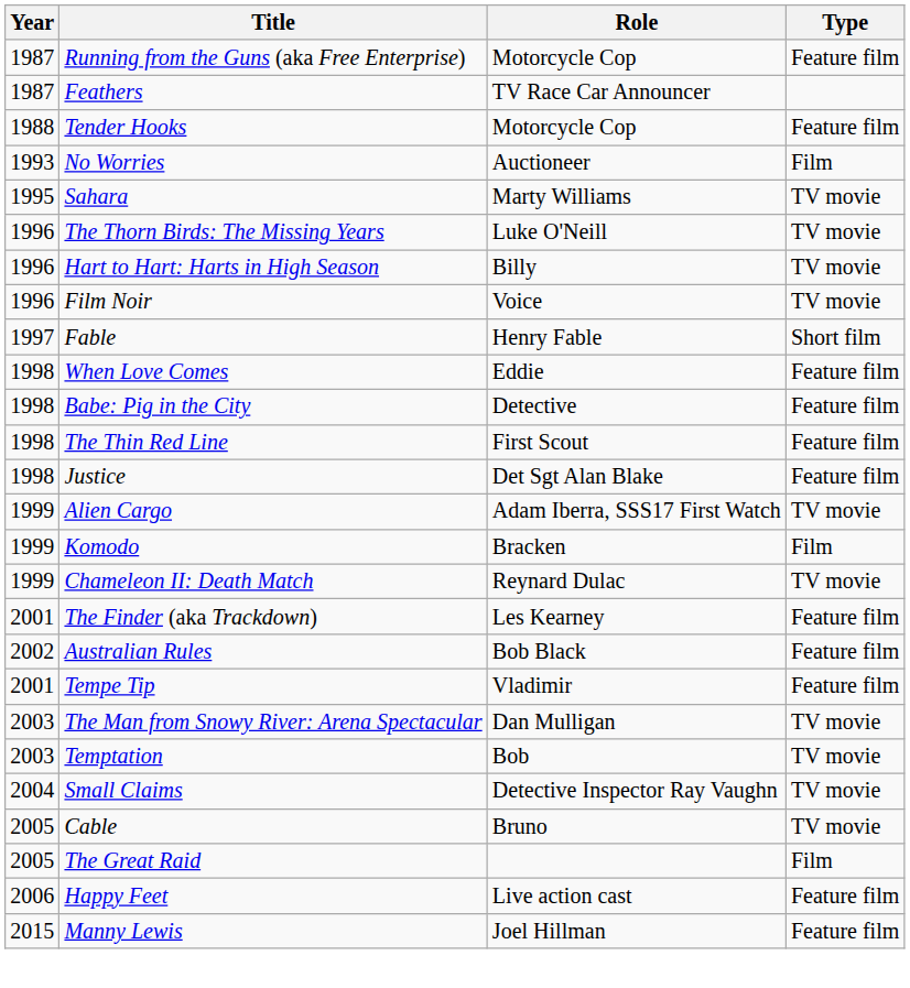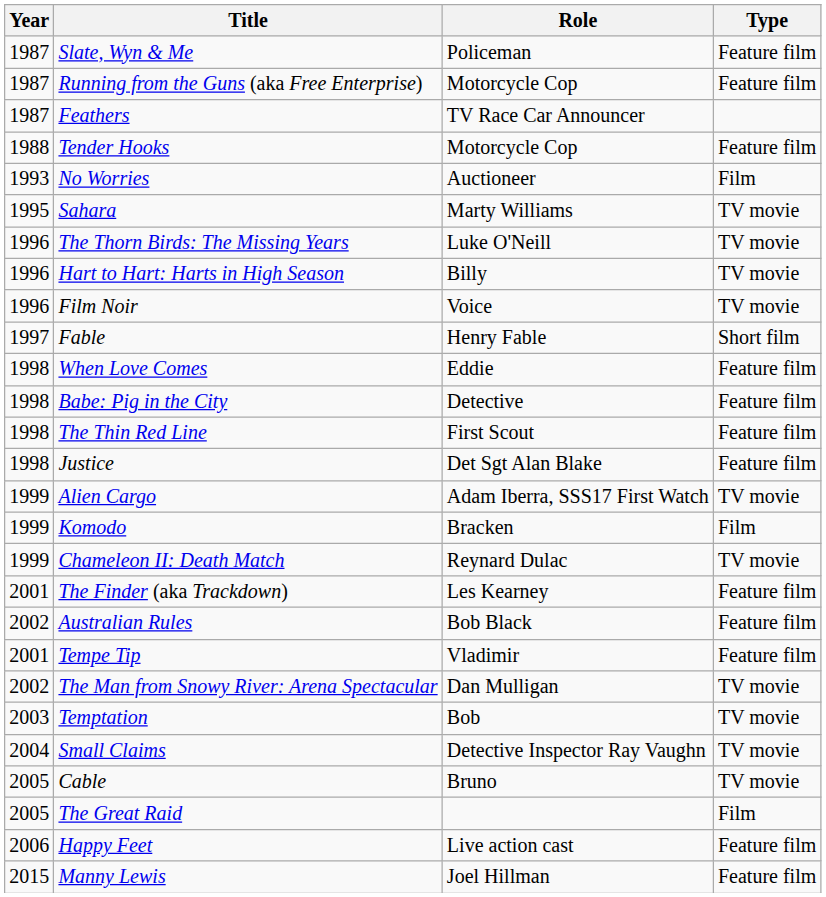 <table class=wikitable>
 <tr>
 <th>Year</th>
 <th>Title</th>
 <th>Role</th>
 <th>Type</th>
+</tr>
+<tr>
+<td>1987</td>
+<td><em><a href='#'>Slate, Wyn & Me</a></em></td>
+<td>Policeman</td>
+<td>Feature film</td>
 </tr>
 <tr>
 <td>1987</td>
 <td><em><a href='#'>Running from the Guns</a></em> (aka <em>Free Enterprise</em>)</td>
 <td>Motorcycle Cop</td>
 <td>Feature film</td>
 </tr>
 <tr>
 <td>1987</td>
 <td><em><a href='#'>Feathers</a></em></td>
 <td>TV Race Car Announcer</td>
 <td></td>
 </tr>
 <tr>
 <td>1988</td>
 <td><em><a href='#'>Tender Hooks</a></em></td>
 <td>Motorcycle Cop</td>
 <td>Feature film</td>
 </tr>
 <tr>
 <td>1993</td>
 <td><em><a href='#'>No Worries</a></em></td>
 <td>Auctioneer</td>
 <td>Film</td>
 </tr>
 <tr>
 <td>1995</td>
 <td><em><a href='#'>Sahara</a></em></td>
 <td>Marty Williams</td>
 <td>TV movie</td>
 </tr>
 <tr>
 <td>1996</td>
 <td><em><a href='#'>The Thorn Birds: The Missing Years</a></em></td>
 <td>Luke O'Neill</td>
 <td>TV movie</td>
 </tr>
 <tr>
 <td>1996</td>
 <td><em><a href='#'>Hart to Hart: Harts in High Season</a></em></td>
 <td>Billy</td>
 <td>TV movie</td>
 </tr>
 <tr>
 <td>1996</td>
 <td><em>Film Noir</em></td>
 <td>Voice</td>
 <td>TV movie</td>
 </tr>
 <tr>
 <td>1997</td>
 <td><em>Fable</em></td>
 <td>Henry Fable</td>
 <td>Short film</td>
 </tr>
 <tr>
 <td>1998</td>
 <td><em><a href='#'>When Love Comes</a></em></td>
 <td>Eddie</td>
 <td>Feature film</td>
 </tr>
 <tr>
 <td>1998</td>
 <td><em><a href='#'>Babe: Pig in the City</a></em></td>
 <td>Detective</td>
 <td>Feature film</td>
 </tr>
 <tr>
 <td>1998</td>
 <td><em><a href='#'>The Thin Red Line</a></em></td>
 <td>First Scout</td>
 <td>Feature film</td>
 </tr>
 <tr>
 <td>1998</td>
 <td><em>Justice</em></td>
 <td>Det Sgt Alan Blake</td>
 <td>Feature film</td>
 </tr>
 <tr>
 <td>1999</td>
 <td><em><a href='#'>Alien Cargo</a></em></td>
 <td>Adam Iberra, SSS17 First Watch</td>
 <td>TV movie</td>
 </tr>
 <tr>
 <td>1999</td>
 <td><em><a href='#'>Komodo</a></em></td>
 <td>Bracken</td>
 <td>Film</td>
 </tr>
 <tr>
 <td>1999</td>
 <td><em><a href='#'>Chameleon II: Death Match</a></em></td>
 <td>Reynard Dulac</td>
 <td>TV movie</td>
 </tr>
 <tr>
 <td>2001</td>
 <td><em><a href='#'>The Finder</a></em> (aka <em>Trackdown</em>)</td>
 <td>Les Kearney</td>
 <td>Feature film</td>
 </tr>
 <tr>
 <td>2002</td>
 <td><em><a href='#'>Australian Rules</a></em></td>
 <td>Bob Black</td>
 <td>Feature film</td>
 </tr>
 <tr>
 <td>2001</td>
 <td><em><a href='#'>Tempe Tip</a></em></td>
 <td>Vladimir</td>
 <td>Feature film</td>
 </tr>
 <tr>
-<td>2003</td>
+<td>2002</td>
 <td><em><a href='#'>The Man from Snowy River: Arena Spectacular</a></em></td>
 <td>Dan Mulligan</td>
 <td>TV movie</td>
 </tr>
 <tr>
 <td>2003</td>
 <td><em><a href='#'>Temptation</a></em></td>
 <td>Bob</td>
 <td>TV movie</td>
 </tr>
 <tr>
 <td>2004</td>
 <td><em><a href='#'>Small Claims</a></em></td>
 <td>Detective Inspector Ray Vaughn</td>
 <td>TV movie</td>
 </tr>
 <tr>
 <td>2005</td>
 <td><em>Cable</em></td>
 <td>Bruno</td>
 <td>TV movie</td>
 </tr>
 <tr>
 <td>2005</td>
 <td><em><a href='#'>The Great Raid</a></em></td>
 <td></td>
 <td>Film</td>
 </tr>
 <tr>
 <td>2006</td>
 <td><em><a href='#'>Happy Feet</a></em></td>
 <td>Live action cast</td>
 <td>Feature film</td>
 </tr>
 <tr>
 <td>2015</td>
 <td><em><a href='#'>Manny Lewis</a></em></td>
 <td>Joel Hillman</td>
 <td>Feature film</td>
 </tr>
 </table>
